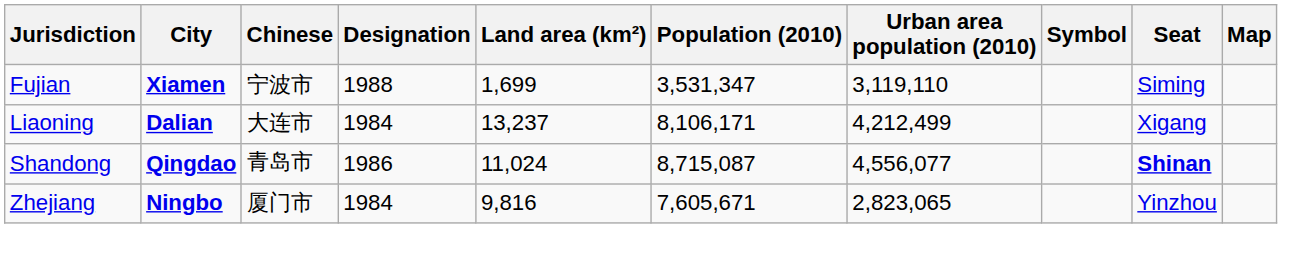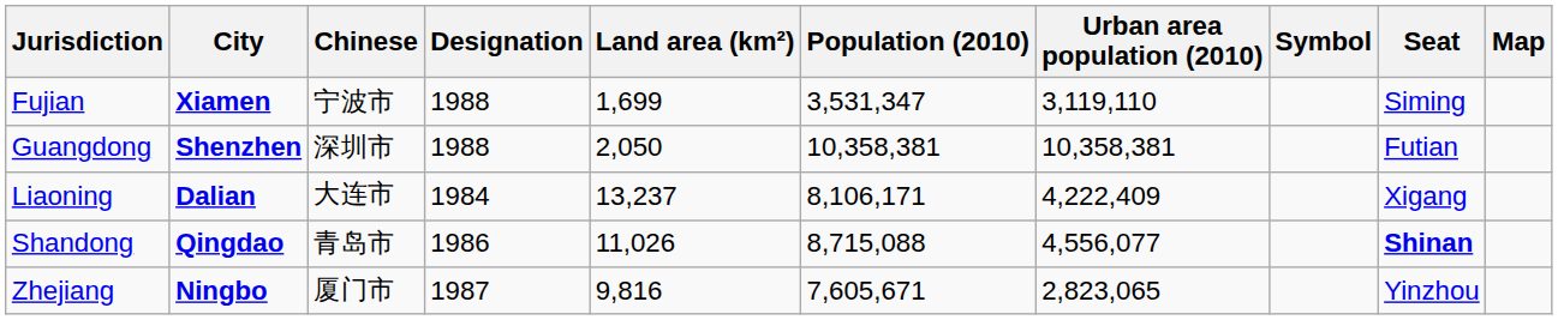 <table class="wikitable sortable">
 <tr>
 <th align="left">Jurisdiction</th>
 <th align="left">City</th>
 <th align="left">Chinese</th>
 <th align="left">Designation</th>
 <th align="left">Land area (km²)</th>
 <th align="left">Population (2010)</th>
 <th align="left">Urban area<br>population (2010)</th>
 <th align="left">Symbol</th>
 <th align="left">Seat</th>
 <th align="left" class="unsortable">Map</th>
 </tr>
 <tr>
 <td><a href='#'>Fujian</a></td>
 <td><strong><a href='#'>Xiamen</a></strong></td>
 <td>宁波市</td>
 <td>1988</td>
 <td>1,699</td>
 <td>3,531,347</td>
 <td>3,119,110</td>
 <td><span></span></td>
 <td><a href='#'>Siming</a></td>
 <td></td>
 </tr>
 <tr>
+<td><a href='#'>Guangdong</a></td>
+<td><strong><a href='#'>Shenzhen</a></strong></td>
+<td>深圳市</td>
+<td>1988</td>
+<td>2,050</td>
+<td>10,358,381</td>
+<td>10,358,381</td>
+<td><span></span></td>
+<td><a href='#'>Futian</a></td>
+<td></td>
+</tr>
+<tr>
 <td><a href='#'>Liaoning</a></td>
 <td><strong><a href='#'>Dalian</a></strong></td>
 <td>大连市</td>
 <td>1984</td>
 <td>13,237</td>
 <td>8,106,171</td>
-<td>4,212,499</td>
+<td>4,222,409</td>
 <td><span></span></td>
 <td><a href='#'>Xigang</a></td>
 <td></td>
 </tr>
 <tr>
 <td><a href='#'>Shandong</a></td>
 <td><strong><a href='#'>Qingdao</a></strong></td>
 <td>青岛市</td>
 <td>1986</td>
-<td>11,024</td>
-<td>8,715,087</td>
+<td>11,026</td>
+<td>8,715,088</td>
 <td>4,556,077</td>
 <td><span></span></td>
 <td><strong><a href='#'>Shinan</a></strong></td>
 <td></td>
 </tr>
 <tr>
 <td><a href='#'>Zhejiang</a></td>
 <td><strong><a href='#'>Ningbo</a></strong></td>
 <td>厦门市</td>
-<td>1984</td>
+<td>1987</td>
 <td>9,816</td>
 <td>7,605,671</td>
 <td>2,823,065</td>
 <td><span></span></td>
 <td><a href='#'>Yinzhou</a></td>
 <td></td>
 </tr>
 </table>
